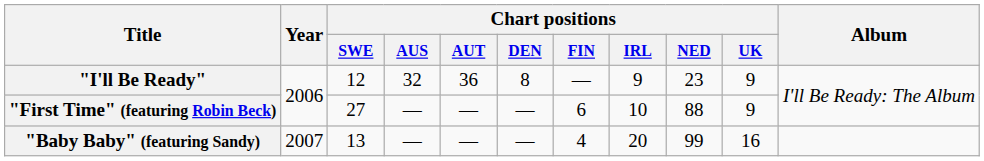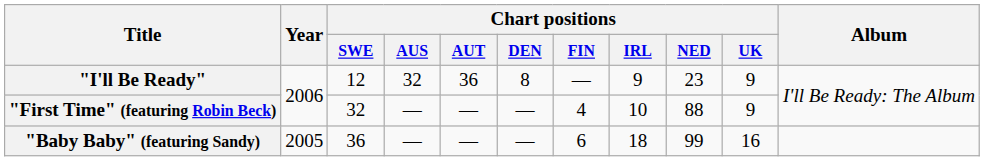 <table class="wikitable plainrowheaders">
 <tr>
 <th rowspan="2">Title</th>
 <th rowspan="2">Year</th>
 <th colspan="8">Chart positions</th>
 <th rowspan="2">Album</th>
 </tr>
 <tr>
 <th width="40"><small><a href='#'>SWE</a></small><br></th>
 <th width="40"><small><a href='#'>AUS</a></small><br></th>
 <th width="40"><small><a href='#'>AUT</a></small><br></th>
 <th width="40"><small><a href='#'>DEN</a></small><br></th>
 <th width="40"><small><a href='#'>FIN</a></small><br></th>
 <th width="40"><small><a href='#'>IRL</a></small><br></th>
 <th width="40"><small><a href='#'>NED</a></small><br></th>
 <th width="40"><small><a href='#'>UK</a></small><br></th>
 </tr>
 <tr>
 <th scope="row">"I'll Be Ready"</th>
 <td rowspan="2">2006</td>
 <td align="center">12</td>
 <td align="center">32</td>
 <td align="center">36</td>
 <td align="center">8</td>
 <td align="center">—</td>
 <td align="center">9</td>
 <td align="center">23</td>
 <td align="center">9</td>
 <td rowspan="2"><em>I'll Be Ready: The Album</em></td>
 </tr>
 <tr>
 <th scope="row">"First Time" <small>(featuring <a href='#'>Robin Beck</a>)</small></th>
-<td align="center">27</td>
+<td align="center">32</td>
 <td align="center">—</td>
 <td align="center">—</td>
 <td align="center">—</td>
-<td align="center">6</td>
+<td align="center">4</td>
 <td align="center">10</td>
 <td align="center">88</td>
 <td align="center">9</td>
 </tr>
 <tr>
 <th scope="row">"Baby Baby" <small>(featuring Sandy)</small></th>
-<td>2007</td>
-<td align="center">13</td>
+<td>2005</td>
+<td align="center">36</td>
 <td align="center">—</td>
 <td align="center">—</td>
 <td align="center">—</td>
-<td align="center">4</td>
-<td align="center">20</td>
+<td align="center">6</td>
+<td align="center">18</td>
 <td align="center">99</td>
 <td align="center">16</td>
 <td></td>
 </tr>
 </table>
